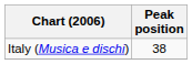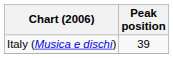 <table class="wikitable sortable">
 <tr>
 <th align="left">Chart (2006)</th>
 <th align="left">Peak<br>position</th>
 </tr>
 <tr>
 <td align="left">Italy (<em><a href='#'>Musica e dischi</a></em>)</td>
-<td align="center">38</td>
+<td align="center">39</td>
 </tr>
 <tr>
 </tr>
 </table>
